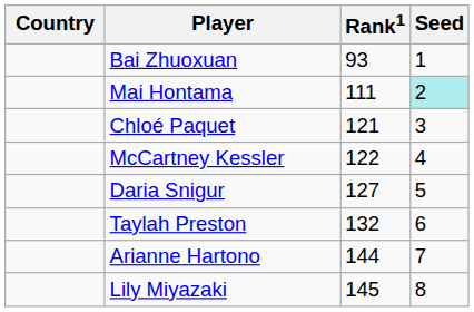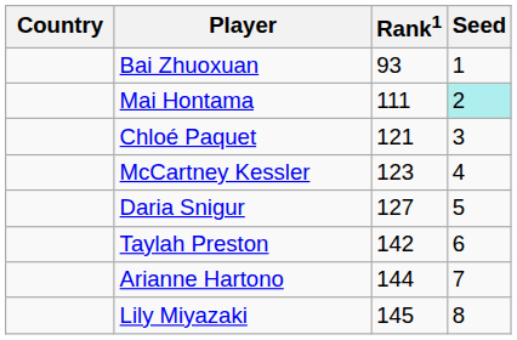 <table class="wikitable" border="1">
 <tr>
 <th width="70">Country</th>
 <th width="175">Player</th>
 <th>Rank<sup>1</sup></th>
 <th>Seed</th>
 </tr>
 <tr>
 <td></td>
 <td><a href='#'>Bai Zhuoxuan</a></td>
 <td>93</td>
 <td>1</td>
 </tr>
 <tr>
 <td></td>
 <td><a href='#'>Mai Hontama</a></td>
 <td>111</td>
 <td style="background: paleturquoise;">2</td>
 </tr>
 <tr>
 <td></td>
 <td><a href='#'>Chloé Paquet</a></td>
 <td>121</td>
 <td>3</td>
 </tr>
 <tr>
 <td></td>
 <td><a href='#'>McCartney Kessler</a></td>
-<td>122</td>
+<td>123</td>
 <td>4</td>
 </tr>
 <tr>
 <td></td>
 <td><a href='#'>Daria Snigur</a></td>
 <td>127</td>
 <td>5</td>
 </tr>
 <tr>
 <td></td>
 <td><a href='#'>Taylah Preston</a></td>
-<td>132</td>
+<td>142</td>
 <td>6</td>
 </tr>
 <tr>
 <td></td>
 <td><a href='#'>Arianne Hartono</a></td>
 <td>144</td>
 <td>7</td>
 </tr>
 <tr>
 <td></td>
 <td><a href='#'>Lily Miyazaki</a></td>
 <td>145</td>
 <td>8</td>
 </tr>
 </table>
